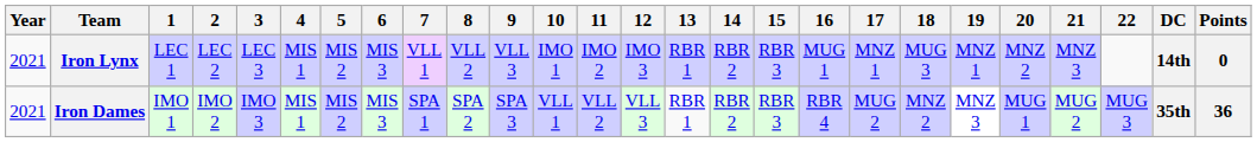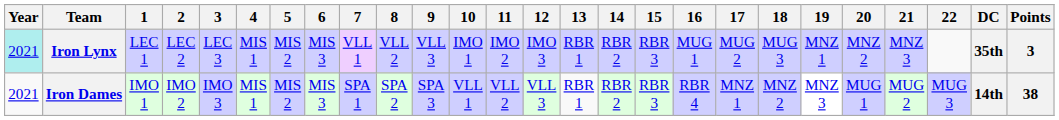 <table class="wikitable" style="text-align:center; font-size:85%;">
 <tr>
 <th>Year</th>
 <th>Team</th>
 <th>1</th>
 <th>2</th>
 <th>3</th>
 <th>4</th>
 <th>5</th>
 <th>6</th>
 <th>7</th>
 <th>8</th>
 <th>9</th>
 <th>10</th>
 <th>11</th>
 <th>12</th>
 <th>13</th>
 <th>14</th>
 <th>15</th>
 <th>16</th>
 <th>17</th>
 <th>18</th>
 <th>19</th>
 <th>20</th>
 <th>21</th>
 <th>22</th>
 <th>DC</th>
 <th>Points</th>
 </tr>
 <tr>
-<td><a href='#'>2021</a></td>
+<td style="background: paleturquoise;"><a href='#'>2021</a></td>
 <th nowrap><a href='#'>Iron Lynx</a></th>
 <td style="background:#CFCFFF;"><a href='#'>LEC<br>1</a><br></td>
 <td style="background:#CFCFFF;"><a href='#'>LEC<br>2</a><br></td>
 <td style="background:#CFCFFF;"><a href='#'>LEC<br>3</a><br></td>
 <td style="background:#CFCFFF;"><a href='#'>MIS<br>1</a><br></td>
 <td style="background:#CFCFFF;"><a href='#'>MIS<br>2</a><br></td>
 <td style="background:#CFCFFF;"><a href='#'>MIS<br>3</a><br></td>
 <td style="background:#EFCFFF;"><a href='#'>VLL<br>1</a><br></td>
 <td style="background:#CFCFFF;"><a href='#'>VLL<br>2</a><br></td>
 <td style="background:#CFCFFF;"><a href='#'>VLL<br>3</a><br></td>
 <td style="background:#CFCFFF;"><a href='#'>IMO<br>1</a><br></td>
 <td style="background:#CFCFFF;"><a href='#'>IMO<br>2</a><br></td>
 <td style="background:#CFCFFF;"><a href='#'>IMO<br>3</a><br></td>
 <td style="background:#CFCFFF;"><a href='#'>RBR<br>1</a><br></td>
 <td style="background:#CFCFFF;"><a href='#'>RBR<br>2</a><br></td>
 <td style="background:#CFCFFF;"><a href='#'>RBR<br>3</a><br></td>
 <td style="background:#CFCFFF;"><a href='#'>MUG<br>1</a><br></td>
-<td style="background:#CFCFFF;"><a href='#'>MNZ<br>1</a><br></td>
+<td style="background:#CFCFFF;"><a href='#'>MUG<br>2</a><br></td>
 <td style="background:#CFCFFF;"><a href='#'>MUG<br>3</a><br></td>
 <td style="background:#CFCFFF;"><a href='#'>MNZ<br>1</a><br></td>
 <td style="background:#CFCFFF;"><a href='#'>MNZ<br>2</a><br></td>
 <td style="background:#CFCFFF;"><a href='#'>MNZ<br>3</a><br></td>
 <td></td>
-<th>14th</th>
-<th>0</th>
+<th>35th</th>
+<th>3</th>
 </tr>
 <tr>
 <td><a href='#'>2021</a></td>
 <th nowrap><a href='#'>Iron Dames</a></th>
 <td style="background:#DFFFDF;"><a href='#'>IMO<br>1</a><br></td>
 <td style="background:#DFFFDF;"><a href='#'>IMO<br>2</a><br></td>
 <td style="background:#CFCFFF;"><a href='#'>IMO<br>3</a><br></td>
 <td style="background:#DFFFDF;"><a href='#'>MIS<br>1</a><br></td>
 <td style="background:#CFCFFF;"><a href='#'>MIS<br>2</a><br></td>
 <td style="background:#DFFFDF;"><a href='#'>MIS<br>3</a><br></td>
 <td style="background:#CFCFFF;"><a href='#'>SPA<br>1</a><br></td>
 <td style="background:#DFFFDF;"><a href='#'>SPA<br>2</a><br></td>
 <td style="background:#CFCFFF;"><a href='#'>SPA<br>3</a><br></td>
 <td style="background:#CFCFFF;"><a href='#'>VLL<br>1</a><br></td>
 <td style="background:#CFCFFF;"><a href='#'>VLL<br>2</a><br></td>
 <td style="background:#DFFFDF;"><a href='#'>VLL<br>3</a><br></td>
 <td><a href='#'>RBR<br>1</a></td>
 <td style="background:#DFFFDF;"><a href='#'>RBR<br>2</a><br></td>
 <td style="background:#DFFFDF;"><a href='#'>RBR<br>3</a><br></td>
 <td style="background:#CFCFFF;"><a href='#'>RBR<br>4</a><br></td>
-<td style="background:#CFCFFF;"><a href='#'>MUG<br>2</a><br></td>
+<td style="background:#CFCFFF;"><a href='#'>MNZ<br>1</a><br></td>
 <td style="background:#CFCFFF;"><a href='#'>MNZ<br>2</a><br></td>
 <td style="background:#FFFFFF;"><a href='#'>MNZ<br>3</a><br></td>
 <td style="background:#CFCFFF;"><a href='#'>MUG<br>1</a><br></td>
 <td style="background:#DFFFDF;"><a href='#'>MUG<br>2</a><br></td>
 <td style="background:#CFCFFF;"><a href='#'>MUG<br>3</a><br></td>
-<th>35th</th>
-<th>36</th>
+<th>14th</th>
+<th>38</th>
 </tr>
 </table>
